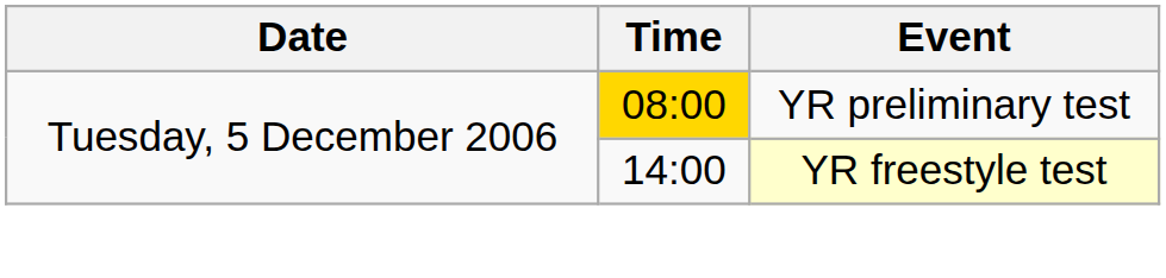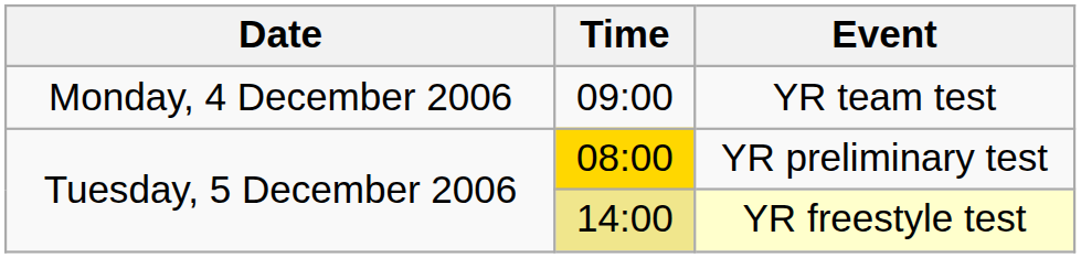 <table class = "wikitable" style="text-align:center;">
 <tr>
 <th width=220>Date</th>
 <th width=50>Time</th>
 <th width=150>Event</th>
 </tr>
 <tr>
+<td>Monday, 4 December 2006</td>
+<td>09:00</td>
+<td>YR team test</td>
+</tr>
+<tr>
 <td rowspan=2>Tuesday, 5 December 2006</td>
 <td style="background: gold;">08:00</td>
 <td>YR preliminary test</td>
 </tr>
 <tr>
-<td>14:00</td>
+<td style="background: khaki;">14:00</td>
 <td bgcolor=ffffcc>YR freestyle test</td>
 </tr>
 </table>
